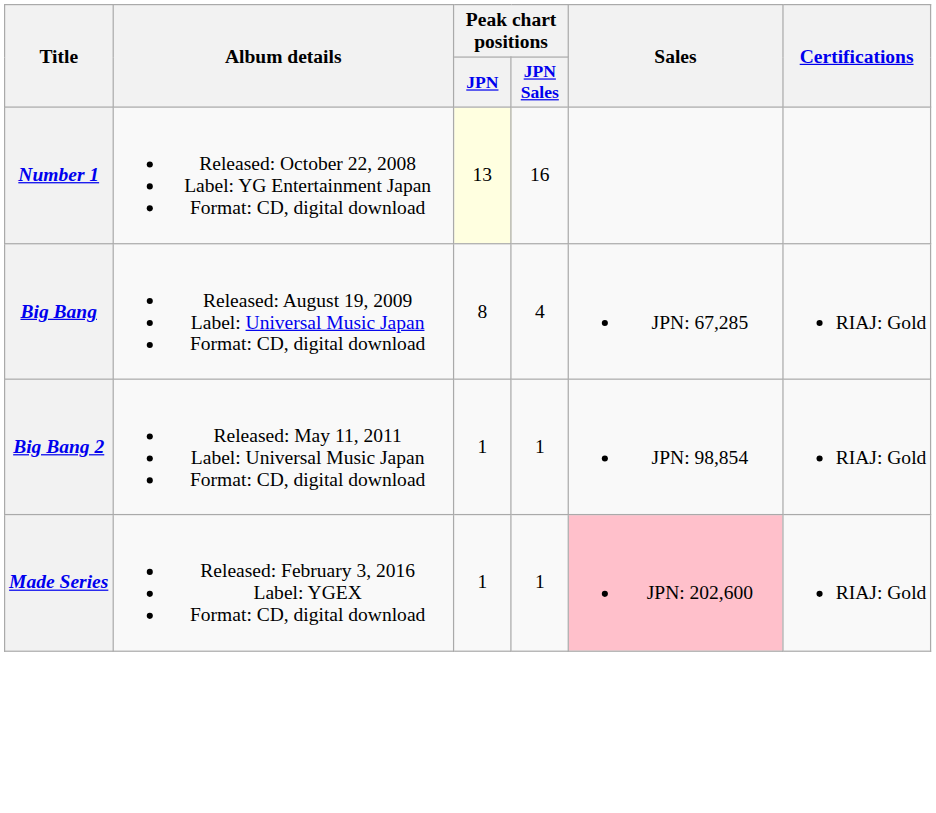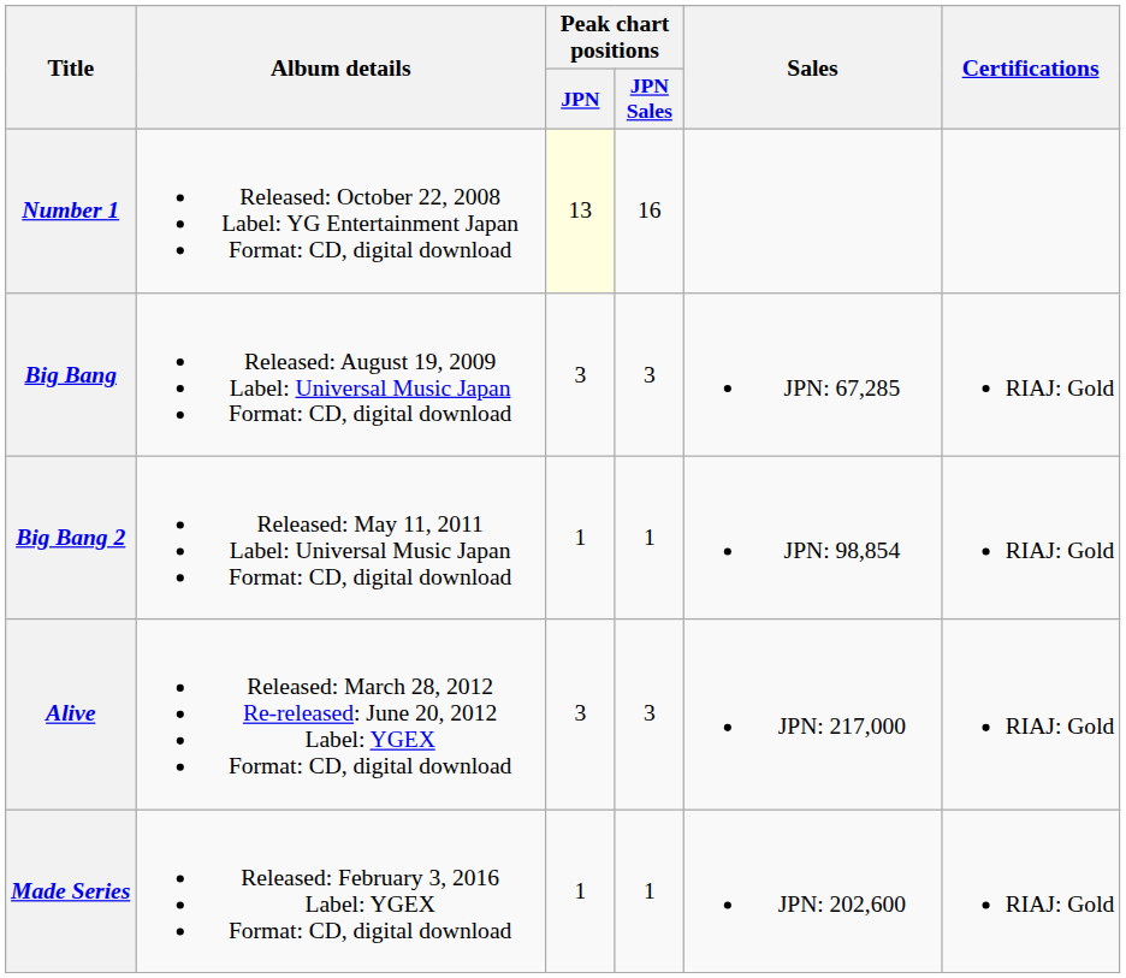 <table class="wikitable plainrowheaders" style="text-align:center;">
 <tr>
 <th scope="col" rowspan="2">Title</th>
 <th scope="col" rowspan="2" style="width:17em;">Album details</th>
 <th scope="col" colspan="2">Peak chart positions</th>
 <th scope="col" rowspan="2" style="width:10.5em;">Sales</th>
 <th scope="col" rowspan="2"><a href='#'>Certifications</a></th>
 </tr>
 <tr>
 <th scope="col" style="width:2.8em;font-size:90%;"><a href='#'>JPN</a><br></th>
 <th scope="col" style="width:2.8em;font-size:90%;"><a href='#'>JPN Sales</a><br></th>
 </tr>
 <tr>
 <th scope="row"><em><a href='#'>Number 1</a></em></th>
 <td><br><ul><li>Released: October 22, 2008</li><li>Label: YG Entertainment Japan</li><li>Format: CD, digital download</li></ul></td>
 <td style="background: lightyellow;">13</td>
 <td>16</td>
 <td></td>
 <td></td>
 </tr>
 <tr>
 <th scope="row"><em><a href='#'>Big Bang</a></em></th>
 <td><br><ul><li>Released: August 19, 2009</li><li>Label: <a href='#'>Universal Music Japan</a></li><li>Format: CD, digital download</li></ul></td>
-<td>8</td>
-<td>4</td>
+<td>3</td>
+<td>3</td>
 <td><br><ul><li>JPN: 67,285</li></ul></td>
 <td><br><ul><li>RIAJ: Gold</li></ul></td>
 </tr>
 <tr>
 <th scope="row"><em><a href='#'>Big Bang 2</a></em></th>
 <td><br><ul><li>Released: May 11, 2011</li><li>Label: Universal Music Japan</li><li>Format: CD, digital download</li></ul></td>
 <td>1</td>
 <td>1</td>
 <td><br><ul><li>JPN: 98,854</li></ul></td>
 <td><br><ul><li>RIAJ: Gold</li></ul></td>
 </tr>
 <tr>
+<th scope="row"><em><a href='#'>Alive</a></em></th>
+<td><br><ul><li>Released: March 28, 2012</li><li><a href='#'>Re-released</a>: June 20, 2012</li><li>Label: <a href='#'>YGEX</a></li><li>Format: CD, digital download</li></ul></td>
+<td>3</td>
+<td>3</td>
+<td><br><ul><li>JPN: 217,000</li></ul></td>
+<td><br><ul><li>RIAJ: Gold</li></ul></td>
+</tr>
+<tr>
 <th scope="row"><em><a href='#'>Made Series</a></em></th>
 <td><br><ul><li>Released: February 3, 2016</li><li>Label: YGEX</li><li>Format: CD, digital download</li></ul></td>
 <td>1</td>
 <td>1</td>
-<td style="background: pink;"><br><ul><li>JPN: 202,600</li></ul></td>
+<td><br><ul><li>JPN: 202,600</li></ul></td>
 <td><br><ul><li>RIAJ: Gold</li></ul></td>
 </tr>
 </table>
